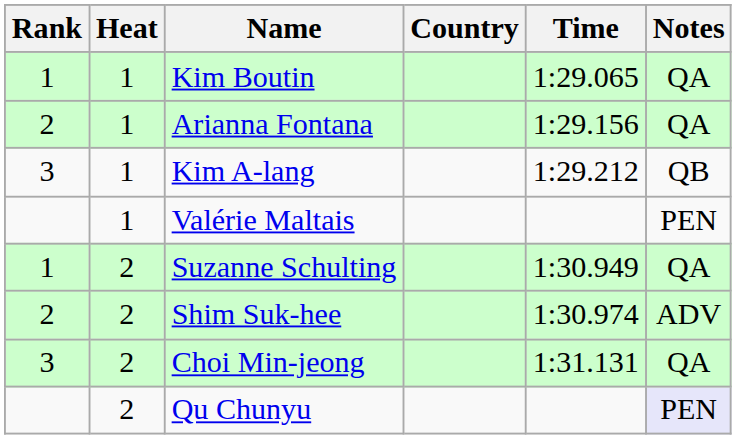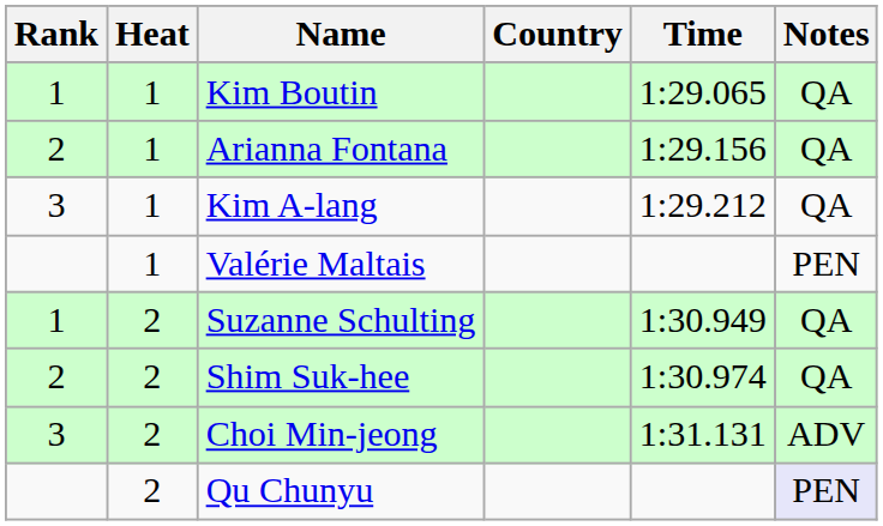 <table class="wikitable sortable" style="text-align:center">
 <tr>
 <th>Rank</th>
 <th>Heat</th>
 <th>Name</th>
 <th>Country</th>
 <th>Time</th>
 <th>Notes</th>
 </tr>
 <tr bgcolor=ccffcc>
 <td>1</td>
 <td>1</td>
 <td align=left><a href='#'>Kim Boutin</a></td>
 <td align="left"></td>
 <td>1:29.065</td>
 <td>QA</td>
 </tr>
 <tr bgcolor=ccffcc>
 <td>2</td>
 <td>1</td>
 <td align=left><a href='#'>Arianna Fontana</a></td>
 <td align="left"></td>
 <td>1:29.156</td>
 <td>QA</td>
 </tr>
 <tr>
 <td>3</td>
 <td>1</td>
 <td align=left><a href='#'>Kim A-lang</a></td>
 <td align="left"></td>
 <td>1:29.212</td>
-<td>QB</td>
+<td>QA</td>
 </tr>
 <tr>
 <td></td>
 <td>1</td>
 <td align=left><a href='#'>Valérie Maltais</a></td>
 <td align="left"></td>
 <td></td>
 <td>PEN</td>
 </tr>
 <tr bgcolor=ccffcc>
 <td>1</td>
 <td>2</td>
 <td align=left><a href='#'>Suzanne Schulting</a></td>
 <td align="left"></td>
 <td>1:30.949</td>
 <td>QA</td>
 </tr>
 <tr bgcolor=ccffcc>
 <td>2</td>
 <td>2</td>
 <td align=left><a href='#'>Shim Suk-hee</a></td>
 <td align="left"></td>
 <td>1:30.974</td>
-<td>ADV</td>
+<td>QA</td>
 </tr>
 <tr bgcolor=ccffcc>
 <td>3</td>
 <td>2</td>
 <td align=left><a href='#'>Choi Min-jeong</a></td>
 <td align="left"></td>
 <td>1:31.131</td>
-<td>QA</td>
+<td>ADV</td>
 </tr>
 <tr>
 <td></td>
 <td>2</td>
 <td align=left><a href='#'>Qu Chunyu</a></td>
 <td align="left"></td>
 <td></td>
 <td style="background: lavender;">PEN</td>
 </tr>
 </table>
